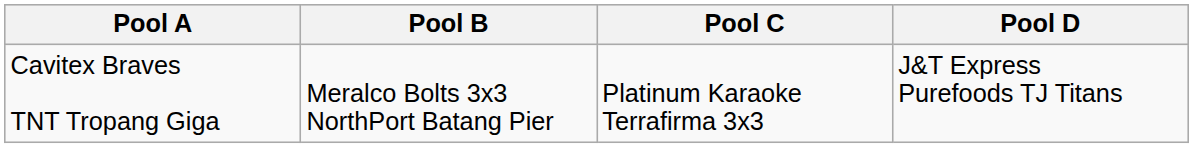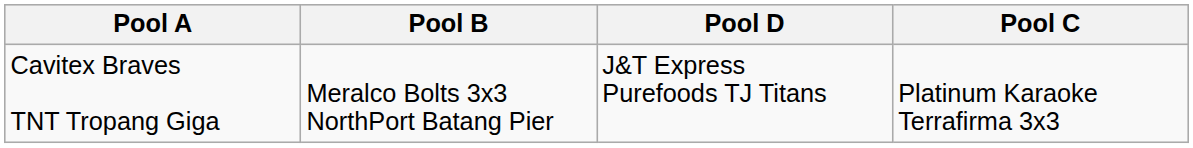 <table class=wikitable width=750>
 <tr>
 <th width=25%>Pool A</th>
 <th width=25%>Pool B</th>
+<th width=25%>Pool D</th>
 <th width=25%>Pool C</th>
-<th width=25%>Pool D</th>
 </tr>
 <tr valign=top>
 <td>Cavitex Braves <br>  <br> TNT Tropang Giga</td>
 <td> <br> Meralco Bolts 3x3 <br> NorthPort Batang Pier</td>
+<td>J&T Express <br> Purefoods TJ Titans <br> </td>
 <td> <br> Platinum Karaoke <br> Terrafirma 3x3</td>
-<td>J&T Express <br> Purefoods TJ Titans <br> </td>
 </tr>
 </table>
